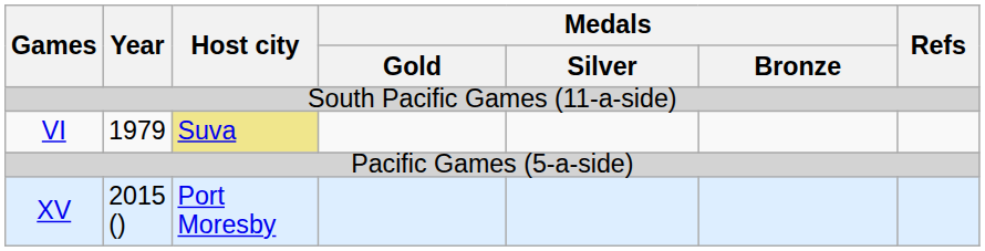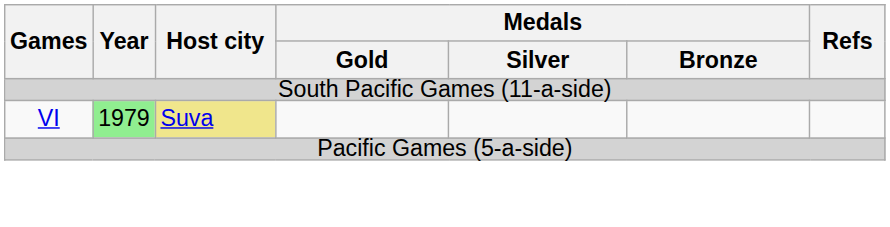 <table class=wikitable style="text-align:left">
 <tr>
 <th rowspan="2">Games</th>
 <th rowspan="2">Year</th>
 <th rowspan="2" width=100>Host city </th>
 <th colspan="3">Medals</th>
 <th rowspan="2" width=50>Refs</th>
 </tr>
 <tr>
 <th width=160>Gold</th>
 <th width=160>Silver</th>
 <th width=160>Bronze</th>
 </tr>
 <tr bgcolor=lightgrey>
 <td colspan="7" align=center style="line-height:8px;"><span>South Pacific Games (11-a-side)</span></td>
 </tr>
 <tr>
 <td align=center><a href='#'>VI</a></td>
-<td>1979</td>
+<td style="background: lightgreen;">1979</td>
 <td style="background: khaki;"><a href='#'>Suva</a></td>
 <td></td>
 <td></td>
 <td></td>
 <td align=center> </td>
 </tr>
 <tr bgcolor=lightgrey>
 <td colspan="7" align=center style="line-height:8px;"><span>Pacific Games (5-a-side)</span> </td>
 </tr>
-<tr bgcolor=#ddeeff>
-<td align=center><a href='#'>XV</a></td>
-<td>2015 ()</td>
-<td><a href='#'>Port Moresby</a> </td>
-<td></td>
-<td></td>
-<td></td>
-<td align=center></td>
-</tr>
 </table>
